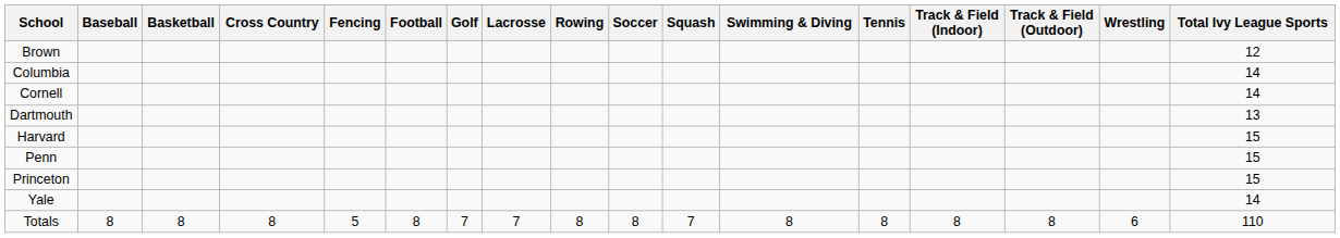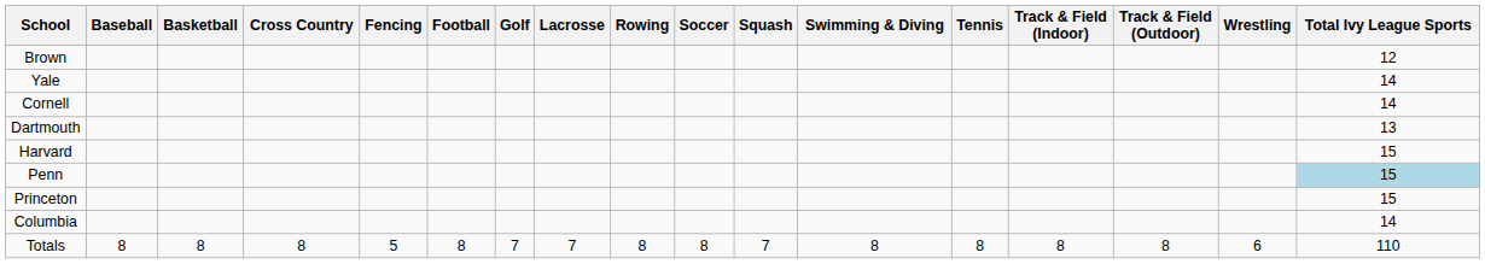 <table class="wikitable" style="text-align:center; width:80%">
 <tr>
 <th>School</th>
 <th>Baseball</th>
 <th>Basketball</th>
 <th>Cross Country</th>
 <th>Fencing</th>
 <th>Football</th>
 <th>Golf</th>
 <th>Lacrosse</th>
 <th>Rowing</th>
 <th>Soccer</th>
 <th>Squash</th>
 <th>Swimming & Diving</th>
 <th>Tennis</th>
 <th>Track & Field <br>(Indoor)</th>
 <th>Track & Field <br>(Outdoor)</th>
 <th>Wrestling</th>
 <th>Total Ivy League Sports</th>
 </tr>
 <tr>
 <td>Brown</td>
 <td></td>
 <td></td>
 <td></td>
 <td></td>
 <td></td>
 <td></td>
 <td></td>
 <td></td>
 <td></td>
 <td></td>
 <td></td>
 <td></td>
 <td></td>
 <td></td>
 <td></td>
 <td>12</td>
 </tr>
 <tr>
-<td>Columbia</td>
+<td>Yale</td>
 <td></td>
 <td></td>
 <td></td>
 <td></td>
 <td></td>
 <td></td>
 <td></td>
 <td></td>
 <td></td>
 <td></td>
 <td></td>
 <td></td>
 <td></td>
 <td></td>
 <td></td>
 <td>14</td>
 </tr>
 <tr>
 <td>Cornell</td>
 <td></td>
 <td></td>
 <td></td>
 <td></td>
 <td></td>
 <td></td>
 <td></td>
 <td></td>
 <td></td>
 <td></td>
 <td></td>
 <td></td>
 <td></td>
 <td></td>
 <td></td>
 <td>14</td>
 </tr>
 <tr>
 <td>Dartmouth</td>
 <td></td>
 <td></td>
 <td></td>
 <td></td>
 <td></td>
 <td></td>
 <td></td>
 <td></td>
 <td></td>
 <td></td>
 <td></td>
 <td></td>
 <td></td>
 <td></td>
 <td></td>
 <td>13</td>
 </tr>
 <tr>
 <td>Harvard</td>
 <td></td>
 <td></td>
 <td></td>
 <td></td>
 <td></td>
 <td></td>
 <td></td>
 <td></td>
 <td></td>
 <td></td>
 <td></td>
 <td></td>
 <td></td>
 <td></td>
 <td></td>
 <td>15</td>
 </tr>
 <tr>
 <td>Penn</td>
 <td></td>
 <td></td>
 <td></td>
 <td></td>
 <td></td>
 <td></td>
 <td></td>
 <td></td>
 <td></td>
 <td></td>
 <td></td>
 <td></td>
 <td></td>
 <td></td>
 <td></td>
-<td>15</td>
+<td style="background: lightblue;">15</td>
 </tr>
 <tr>
 <td>Princeton</td>
 <td></td>
 <td></td>
 <td></td>
 <td></td>
 <td></td>
 <td></td>
 <td></td>
 <td></td>
 <td></td>
 <td></td>
 <td></td>
 <td></td>
 <td></td>
 <td></td>
 <td></td>
 <td>15</td>
 </tr>
 <tr>
-<td>Yale</td>
+<td>Columbia</td>
 <td></td>
 <td></td>
 <td></td>
 <td></td>
 <td></td>
 <td></td>
 <td></td>
 <td></td>
 <td></td>
 <td></td>
 <td></td>
 <td></td>
 <td></td>
 <td></td>
 <td></td>
 <td>14</td>
 </tr>
 <tr>
 <td>Totals</td>
 <td>8</td>
 <td>8</td>
 <td>8</td>
 <td>5</td>
 <td>8</td>
 <td>7</td>
 <td>7</td>
 <td>8</td>
 <td>8</td>
 <td>7</td>
 <td>8</td>
 <td>8</td>
 <td>8</td>
 <td>8</td>
 <td>6</td>
 <td>110</td>
 </tr>
 </table>
